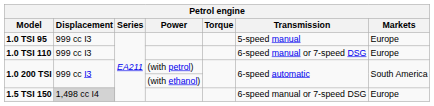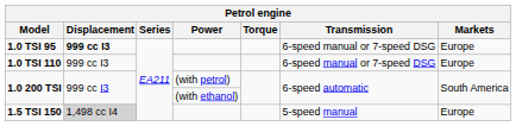 <table class="wikitable" style="text-align:left; font-size:90%;">
 <tr>
 <th colspan="7">Petrol engine</th>
 </tr>
 <tr>
 <th>Model</th>
 <th>Displacement</th>
 <th>Series</th>
 <th>Power</th>
 <th>Torque</th>
 <th>Transmission</th>
 <th>Markets</th>
 </tr>
 <tr>
 <td><strong>1.0 TSI 95</strong></td>
-<td>999 cc I3</td>
+<td><strong>999 cc I3</strong></td>
 <td rowspan="5"><em><a href='#'>EA211</a></em></td>
 <td></td>
 <td></td>
-<td>5-speed <a href='#'>manual</a></td>
+<td>6-speed manual or 7-speed DSG</td>
 <td>Europe</td>
 </tr>
 <tr>
 <td><strong>1.0 TSI 110</strong></td>
 <td>999 cc I3</td>
 <td></td>
 <td></td>
 <td>6-speed <a href='#'>manual</a> or 7-speed <a href='#'>DSG</a></td>
 <td>Europe</td>
 </tr>
 <tr>
 <td rowspan="2"><strong>1.0 200 TSI</strong></td>
 <td rowspan="2">999 cc <a href='#'>I3</a></td>
 <td> (with <a href='#'>petrol</a>)</td>
 <td rowspan="2"></td>
 <td rowspan="2">6-speed <a href='#'>automatic</a></td>
 <td rowspan="2">South America</td>
 </tr>
 <tr>
 <td> (with <a href='#'>ethanol</a>)</td>
 </tr>
 <tr>
 <td><strong>1.5 TSI 150</strong></td>
 <td style="background: lightgrey;">1,498 cc I4</td>
 <td></td>
 <td></td>
-<td>6-speed manual or 7-speed DSG</td>
+<td>5-speed <a href='#'>manual</a></td>
 <td>Europe</td>
 </tr>
 </table>
